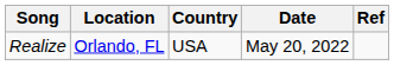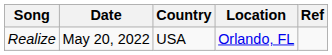 <table class="wikitable">
 <tr>
 <th>Song</th>
+<th>Date</th>
+<th>Country</th>
 <th>Location</th>
-<th>Country</th>
-<th>Date</th>
 <th>Ref</th>
 </tr>
 <tr>
 <td><em>Realize</em></td>
+<td>May 20, 2022</td>
+<td>USA</td>
 <td><a href='#'>Orlando, FL</a></td>
-<td>USA</td>
-<td>May 20, 2022</td>
 <td></td>
 </tr>
 </table>
